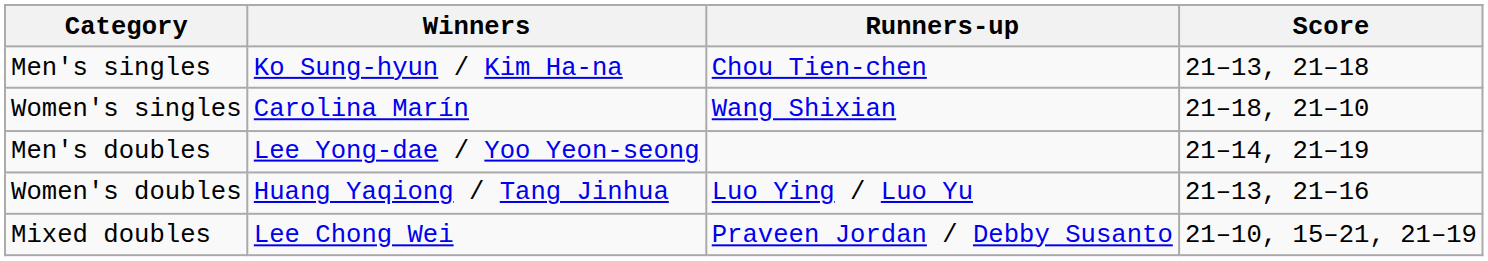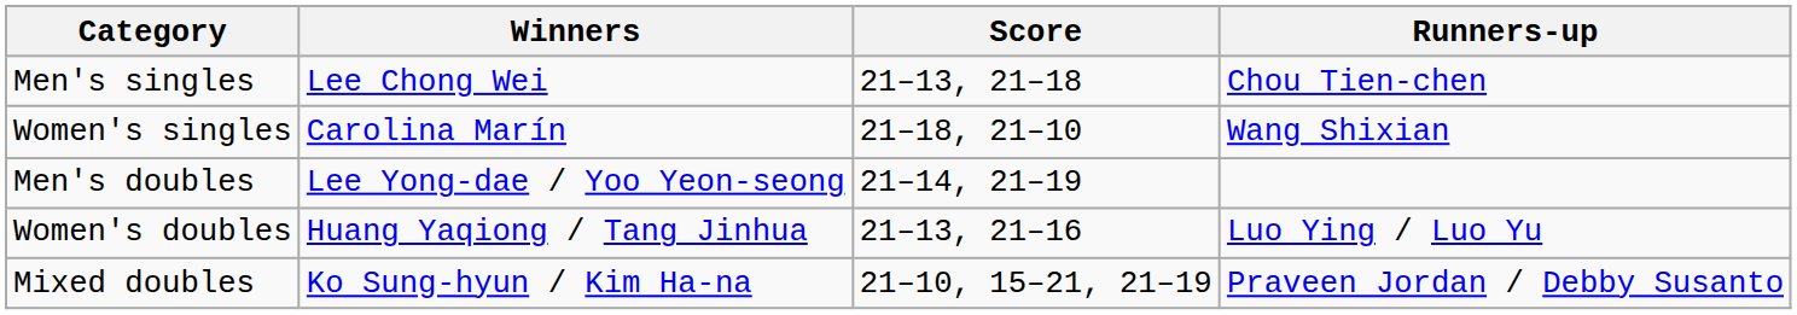 <table class=wikitable style="white-space:nowrap;">
 <tr>
 <th>Category</th>
 <th>Winners</th>
+<th>Score</th>
 <th>Runners-up</th>
-<th>Score</th>
 </tr>
 <tr>
 <td>Men's singles</td>
-<td> <a href='#'>Ko Sung-hyun</a> / <a href='#'>Kim Ha-na</a></td>
+<td> <a href='#'>Lee Chong Wei</a></td>
+<td>21–13, 21–18</td>
 <td> <a href='#'>Chou Tien-chen</a></td>
-<td>21–13, 21–18</td>
 </tr>
 <tr>
 <td>Women's singles</td>
 <td> <a href='#'>Carolina Marín</a></td>
+<td>21–18, 21–10</td>
 <td> <a href='#'>Wang Shixian</a></td>
-<td>21–18, 21–10</td>
 </tr>
 <tr>
 <td>Men's doubles</td>
 <td> <a href='#'>Lee Yong-dae</a> / <a href='#'>Yoo Yeon-seong</a></td>
+<td>21–14, 21–19</td>
 <td></td>
-<td>21–14, 21–19</td>
 </tr>
 <tr>
 <td>Women's doubles</td>
 <td> <a href='#'>Huang Yaqiong</a> / <a href='#'>Tang Jinhua</a></td>
+<td>21–13, 21–16</td>
 <td> <a href='#'>Luo Ying</a> / <a href='#'>Luo Yu</a></td>
-<td>21–13, 21–16</td>
 </tr>
 <tr>
 <td>Mixed doubles</td>
-<td> <a href='#'>Lee Chong Wei</a></td>
+<td> <a href='#'>Ko Sung-hyun</a> / <a href='#'>Kim Ha-na</a></td>
+<td>21–10, 15–21, 21–19</td>
 <td> <a href='#'>Praveen Jordan</a> / <a href='#'>Debby Susanto</a></td>
-<td>21–10, 15–21, 21–19</td>
 </tr>
 </table>
